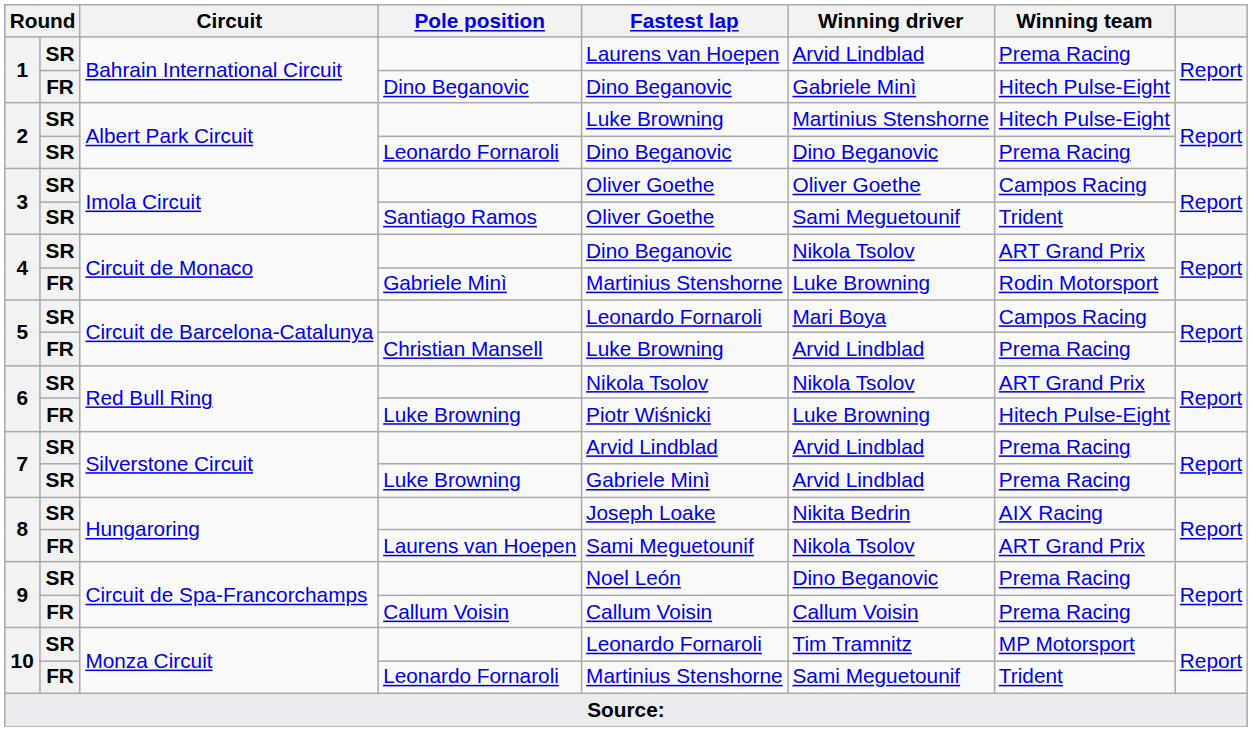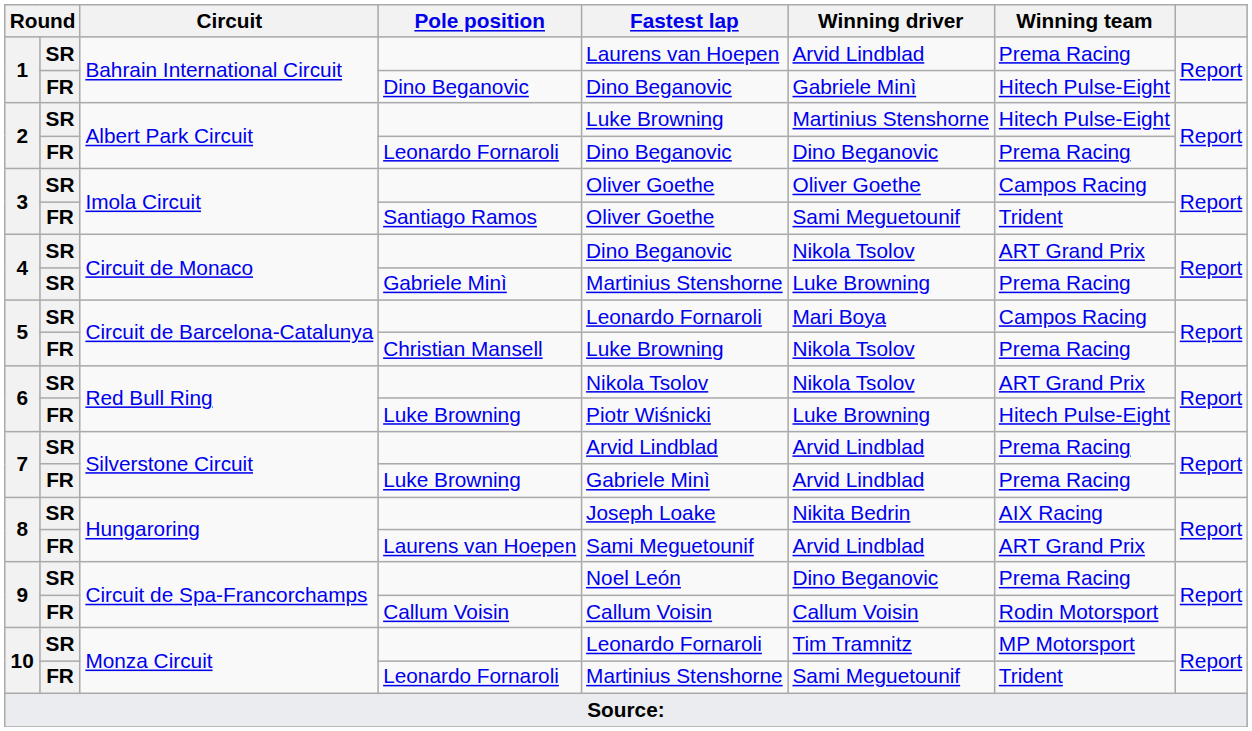 <table class="wikitable" style="font-size: 85%;">
 <tr>
 <th colspan="2">Round</th>
 <th>Circuit</th>
 <th nowrap=""><a href='#'>Pole position</a></th>
 <th nowrap=""><a href='#'>Fastest lap</a></th>
 <th nowrap="">Winning driver</th>
 <th nowrap="">Winning team</th>
 <th nowrap=""></th>
 </tr>
 <tr>
 <th rowspan="2">1</th>
 <th>SR</th>
 <td rowspan="2"> <a href='#'>Bahrain International Circuit</a></td>
 <td></td>
 <td> <a href='#'>Laurens van Hoepen</a></td>
 <td nowrap> <a href='#'>Arvid Lindblad</a></td>
 <td nowrap> <a href='#'>Prema Racing</a></td>
 <td rowspan="2"><a href='#'>Report</a></td>
 </tr>
 <tr>
 <th>FR</th>
 <td> <a href='#'>Dino Beganovic</a></td>
 <td nowrap=""> <a href='#'>Dino Beganovic</a></td>
 <td> <a href='#'>Gabriele Minì</a></td>
 <td nowrap=""> <a href='#'>Hitech Pulse-Eight</a></td>
 </tr>
 <tr>
 <th rowspan="2">2</th>
 <th>SR</th>
 <td rowspan="2"> <a href='#'>Albert Park Circuit</a></td>
 <td></td>
 <td nowrap=""> <a href='#'>Luke Browning</a></td>
 <td nowrap=""> <a href='#'>Martinius Stenshorne</a></td>
 <td nowrap=""> <a href='#'>Hitech Pulse-Eight</a></td>
 <td rowspan="2"><a href='#'>Report</a></td>
 </tr>
 <tr>
-<th>SR</th>
+<th>FR</th>
 <td> <a href='#'>Leonardo Fornaroli</a></td>
 <td nowrap> <a href='#'>Dino Beganovic</a></td>
 <td nowrap> <a href='#'>Dino Beganovic</a></td>
 <td nowrap> <a href='#'>Prema Racing</a></td>
 </tr>
 <tr>
 <th rowspan="2">3</th>
 <th>SR</th>
 <td rowspan="2"> <a href='#'>Imola Circuit</a></td>
 <td></td>
 <td nowrap=""> <a href='#'>Oliver Goethe</a></td>
 <td nowrap=""> <a href='#'>Oliver Goethe</a></td>
 <td nowrap=""> <a href='#'>Campos Racing</a></td>
 <td rowspan="2"><a href='#'>Report</a></td>
 </tr>
 <tr>
-<th>SR</th>
+<th>FR</th>
 <td> <a href='#'>Santiago Ramos</a></td>
 <td nowrap=""> <a href='#'>Oliver Goethe</a></td>
 <td nowrap=""> <a href='#'>Sami Meguetounif</a></td>
 <td nowrap=""> <a href='#'>Trident</a></td>
 </tr>
 <tr>
 <th rowspan="2">4</th>
 <th>SR</th>
 <td rowspan="2"> <a href='#'>Circuit de Monaco</a></td>
 <td></td>
 <td> <a href='#'>Dino Beganovic</a></td>
 <td> <a href='#'>Nikola Tsolov</a></td>
 <td> <a href='#'>ART Grand Prix</a></td>
 <td rowspan="2"><a href='#'>Report</a></td>
 </tr>
 <tr>
-<th>FR</th>
+<th>SR</th>
 <td nowrap> <a href='#'>Gabriele Minì</a></td>
 <td nowrap> <a href='#'>Martinius Stenshorne</a></td>
 <td nowrap=""> <a href='#'>Luke Browning</a></td>
-<td> <a href='#'>Rodin Motorsport</a></td>
+<td> <a href='#'>Prema Racing</a></td>
 </tr>
 <tr>
 <th rowspan="2">5</th>
 <th>SR</th>
 <td rowspan="2" nowrap=""> <a href='#'>Circuit de Barcelona-Catalunya</a></td>
 <td></td>
 <td> <a href='#'>Leonardo Fornaroli</a></td>
 <td> <a href='#'>Mari Boya</a></td>
 <td> <a href='#'>Campos Racing</a></td>
 <td rowspan="2"><a href='#'>Report</a></td>
 </tr>
 <tr>
 <th>FR</th>
 <td> <a href='#'>Christian Mansell</a></td>
 <td> <a href='#'>Luke Browning</a></td>
-<td> <a href='#'>Arvid Lindblad</a></td>
+<td> <a href='#'>Nikola Tsolov</a></td>
 <td> <a href='#'>Prema Racing</a></td>
 </tr>
 <tr>
 <th rowspan="2">6</th>
 <th>SR</th>
 <td rowspan="2"> <a href='#'>Red Bull Ring</a></td>
 <td></td>
 <td> <a href='#'>Nikola Tsolov</a></td>
 <td> <a href='#'>Nikola Tsolov</a></td>
 <td> <a href='#'>ART Grand Prix</a></td>
 <td rowspan="2"><a href='#'>Report</a></td>
 </tr>
 <tr>
 <th>FR</th>
 <td> <a href='#'>Luke Browning</a></td>
 <td> <a href='#'>Piotr Wiśnicki</a></td>
 <td> <a href='#'>Luke Browning</a></td>
 <td nowrap=""> <a href='#'>Hitech Pulse-Eight</a></td>
 </tr>
 <tr>
 <th rowspan="2">7</th>
 <th>SR</th>
 <td rowspan="2"> <a href='#'>Silverstone Circuit</a></td>
 <td></td>
 <td> <a href='#'>Arvid Lindblad</a></td>
 <td> <a href='#'>Arvid Lindblad</a></td>
 <td> <a href='#'>Prema Racing</a></td>
 <td rowspan="2"><a href='#'>Report</a></td>
 </tr>
 <tr>
-<th>SR</th>
+<th>FR</th>
 <td nowrap=""> <a href='#'>Luke Browning</a></td>
 <td> <a href='#'>Gabriele Minì</a></td>
 <td> <a href='#'>Arvid Lindblad</a></td>
 <td> <a href='#'>Prema Racing</a></td>
 </tr>
 <tr>
 <th rowspan="2">8</th>
 <th>SR</th>
 <td rowspan="2"> <a href='#'>Hungaroring</a></td>
 <td></td>
 <td> <a href='#'>Joseph Loake</a></td>
 <td> <a href='#'>Nikita Bedrin</a></td>
 <td> <a href='#'>AIX Racing</a></td>
 <td rowspan="2"><a href='#'>Report</a></td>
 </tr>
 <tr>
 <th>FR</th>
 <td nowrap> <a href='#'>Laurens van Hoepen</a></td>
 <td> <a href='#'>Sami Meguetounif</a></td>
-<td> <a href='#'>Nikola Tsolov</a></td>
+<td> <a href='#'>Arvid Lindblad</a></td>
 <td> <a href='#'>ART Grand Prix</a></td>
 </tr>
 <tr>
 <th rowspan="2">9</th>
 <th>SR</th>
 <td rowspan="2"> <a href='#'>Circuit de Spa-Francorchamps</a></td>
 <td></td>
 <td> <a href='#'>Noel León</a></td>
 <td nowrap=""> <a href='#'>Dino Beganovic</a></td>
 <td nowrap=""> <a href='#'>Prema Racing</a></td>
 <td rowspan="2"><a href='#'>Report</a></td>
 </tr>
 <tr>
 <th>FR</th>
 <td> <a href='#'>Callum Voisin</a></td>
 <td> <a href='#'>Callum Voisin</a></td>
 <td> <a href='#'>Callum Voisin</a></td>
-<td> <a href='#'>Prema Racing</a></td>
+<td> <a href='#'>Rodin Motorsport</a></td>
 </tr>
 <tr>
 <th rowspan="2">10</th>
 <th>SR</th>
 <td rowspan="2"> <a href='#'>Monza Circuit</a></td>
 <td></td>
 <td> <a href='#'>Leonardo Fornaroli</a></td>
 <td> <a href='#'>Tim Tramnitz</a></td>
 <td> <a href='#'>MP Motorsport</a></td>
 <td rowspan="2"><a href='#'>Report</a></td>
 </tr>
 <tr>
 <th>FR</th>
 <td> <a href='#'>Leonardo Fornaroli</a></td>
 <td> <a href='#'>Martinius Stenshorne</a></td>
 <td> <a href='#'>Sami Meguetounif</a></td>
 <td> <a href='#'>Trident</a></td>
 </tr>
 <tr>
 <td colspan="8" style="background-color:#EAECF0;text-align:center" align="bottom"><strong>Source:</strong></td>
 </tr>
 </table>
